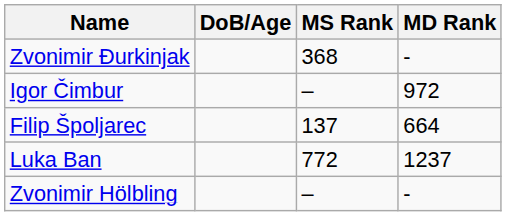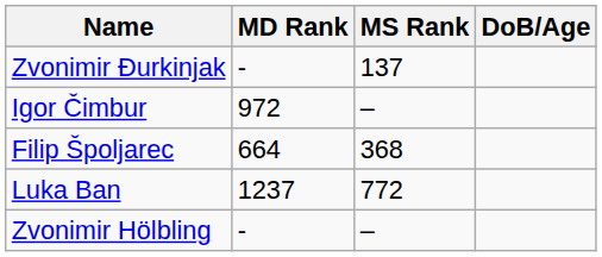 <table class="wikitable" style="text-align: left; font-size:95%;">
 <tr>
 <th>Name</th>
+<th>MD Rank</th>
+<th>MS Rank</th>
 <th>DoB/Age</th>
-<th>MS Rank</th>
-<th>MD Rank</th>
 </tr>
 <tr>
 <td><a href='#'>Zvonimir Đurkinjak</a></td>
+<td>-</td>
+<td>137</td>
 <td></td>
-<td>368</td>
-<td>-</td>
 </tr>
 <tr>
 <td><a href='#'>Igor Čimbur</a></td>
+<td>972</td>
+<td>–</td>
 <td></td>
-<td>–</td>
-<td>972</td>
 </tr>
 <tr>
 <td><a href='#'>Filip Špoljarec</a></td>
+<td>664</td>
+<td>368</td>
 <td></td>
-<td>137</td>
-<td>664</td>
 </tr>
 <tr>
 <td><a href='#'>Luka Ban</a></td>
+<td>1237</td>
+<td>772</td>
 <td></td>
-<td>772</td>
-<td>1237</td>
 </tr>
 <tr>
 <td><a href='#'>Zvonimir Hölbling</a></td>
+<td>-</td>
+<td>–</td>
 <td></td>
-<td>–</td>
-<td>-</td>
 </tr>
 </table>
